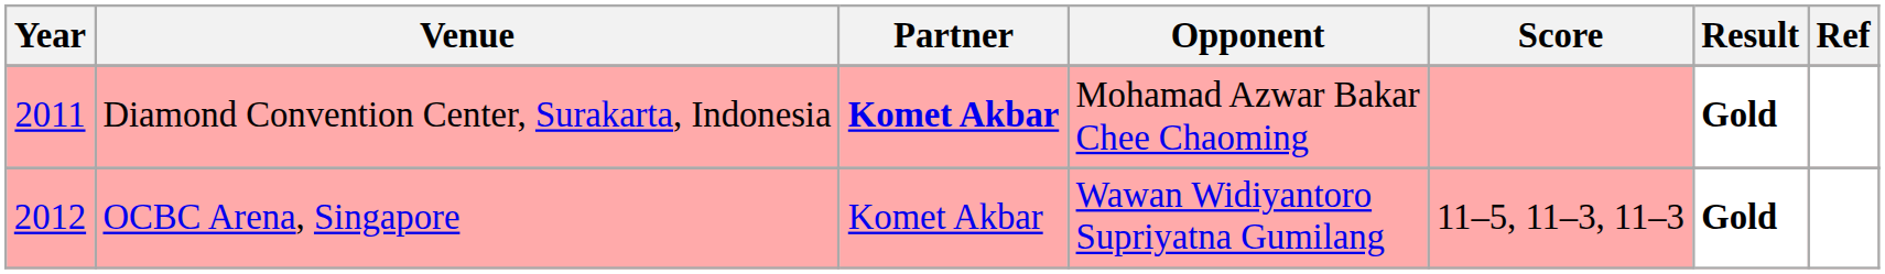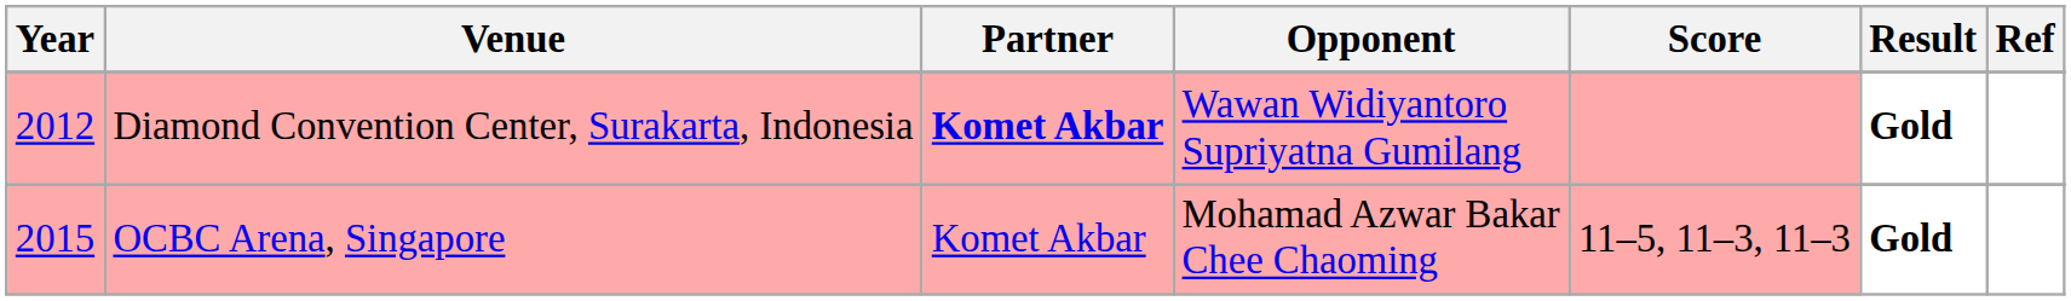 <table class="sortable wikitable" style="font-size: 90%;">
 <tr>
 <th>Year</th>
 <th>Venue</th>
 <th>Partner</th>
 <th>Opponent</th>
 <th>Score</th>
 <th>Result</th>
 <th>Ref</th>
 </tr>
 <tr>
 </tr>
 <tr style="background:#FFAAAA">
-<td align="center"><a href='#'>2011</a></td>
+<td align="center"><a href='#'>2012</a></td>
 <td align="left">Diamond Convention Center, <a href='#'>Surakarta</a>, Indonesia</td>
 <td align="left"><strong> <a href='#'>Komet Akbar</a></strong></td>
-<td align="left"> Mohamad Azwar Bakar <br>  <a href='#'>Chee Chaoming</a></td>
+<td align="left"> <a href='#'>Wawan Widiyantoro</a> <br>  <a href='#'>Supriyatna Gumilang</a></td>
 <td align="left"></td>
 <td style="text-align:left; background:white"> <strong>Gold</strong></td>
 <td style="text-align:center; background:white"></td>
 </tr>
 <tr>
 </tr>
 <tr style="background:#FFAAAA">
-<td align="center"><a href='#'>2012</a></td>
+<td align="center"><a href='#'>2015</a></td>
 <td align="left"><a href='#'>OCBC Arena</a>, <a href='#'>Singapore</a></td>
 <td align="left"> <a href='#'>Komet Akbar</a></td>
-<td align="left"> <a href='#'>Wawan Widiyantoro</a> <br>  <a href='#'>Supriyatna Gumilang</a></td>
+<td align="left"> Mohamad Azwar Bakar <br>  <a href='#'>Chee Chaoming</a></td>
 <td align="left">11–5, 11–3, 11–3</td>
 <td style="text-align:left; background:white"> <strong>Gold</strong></td>
 <td style="text-align:center; background:white"></td>
 </tr>
 </table>
